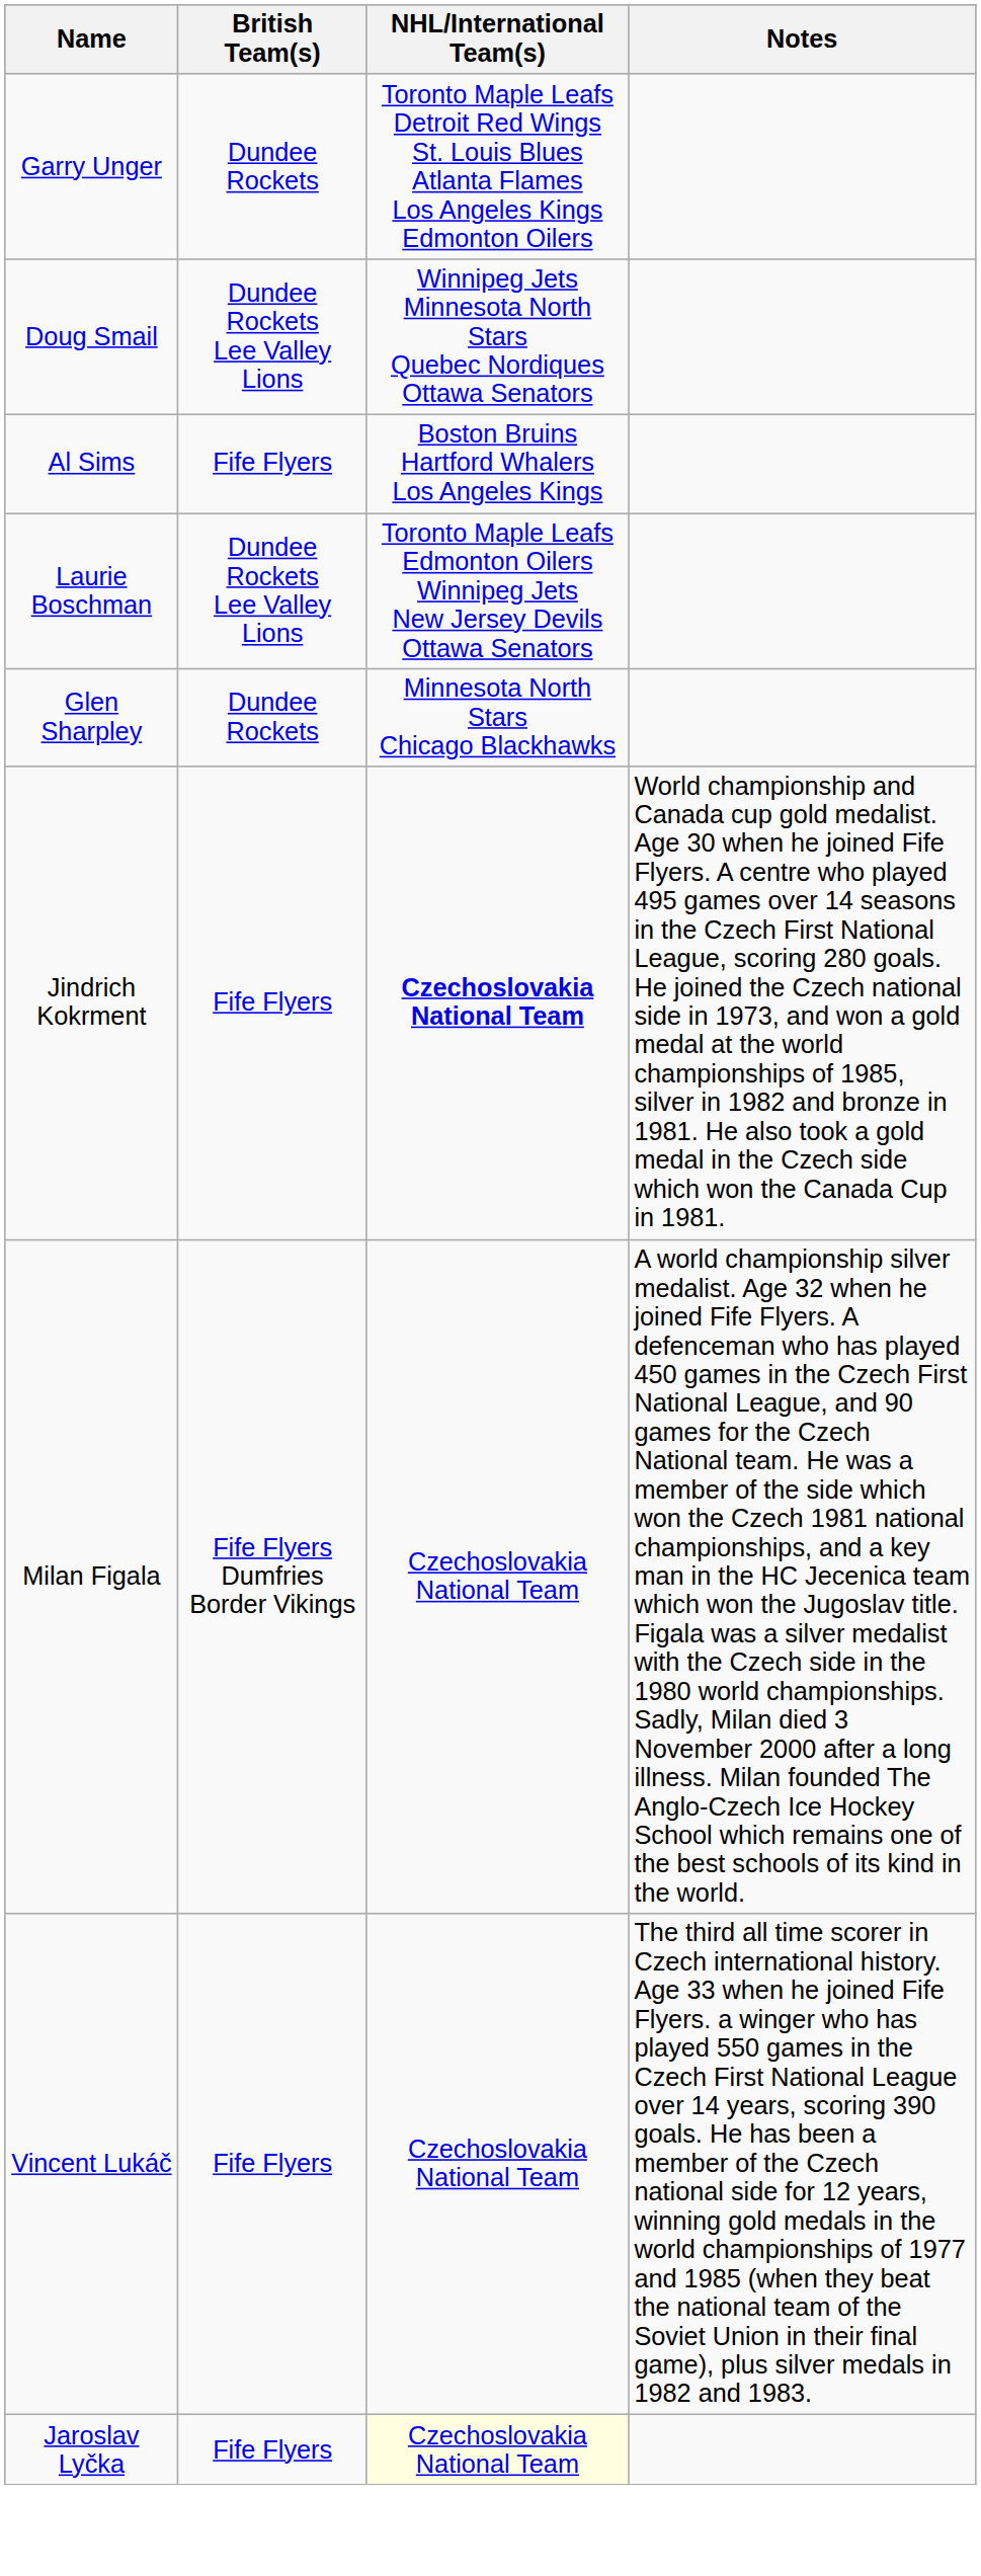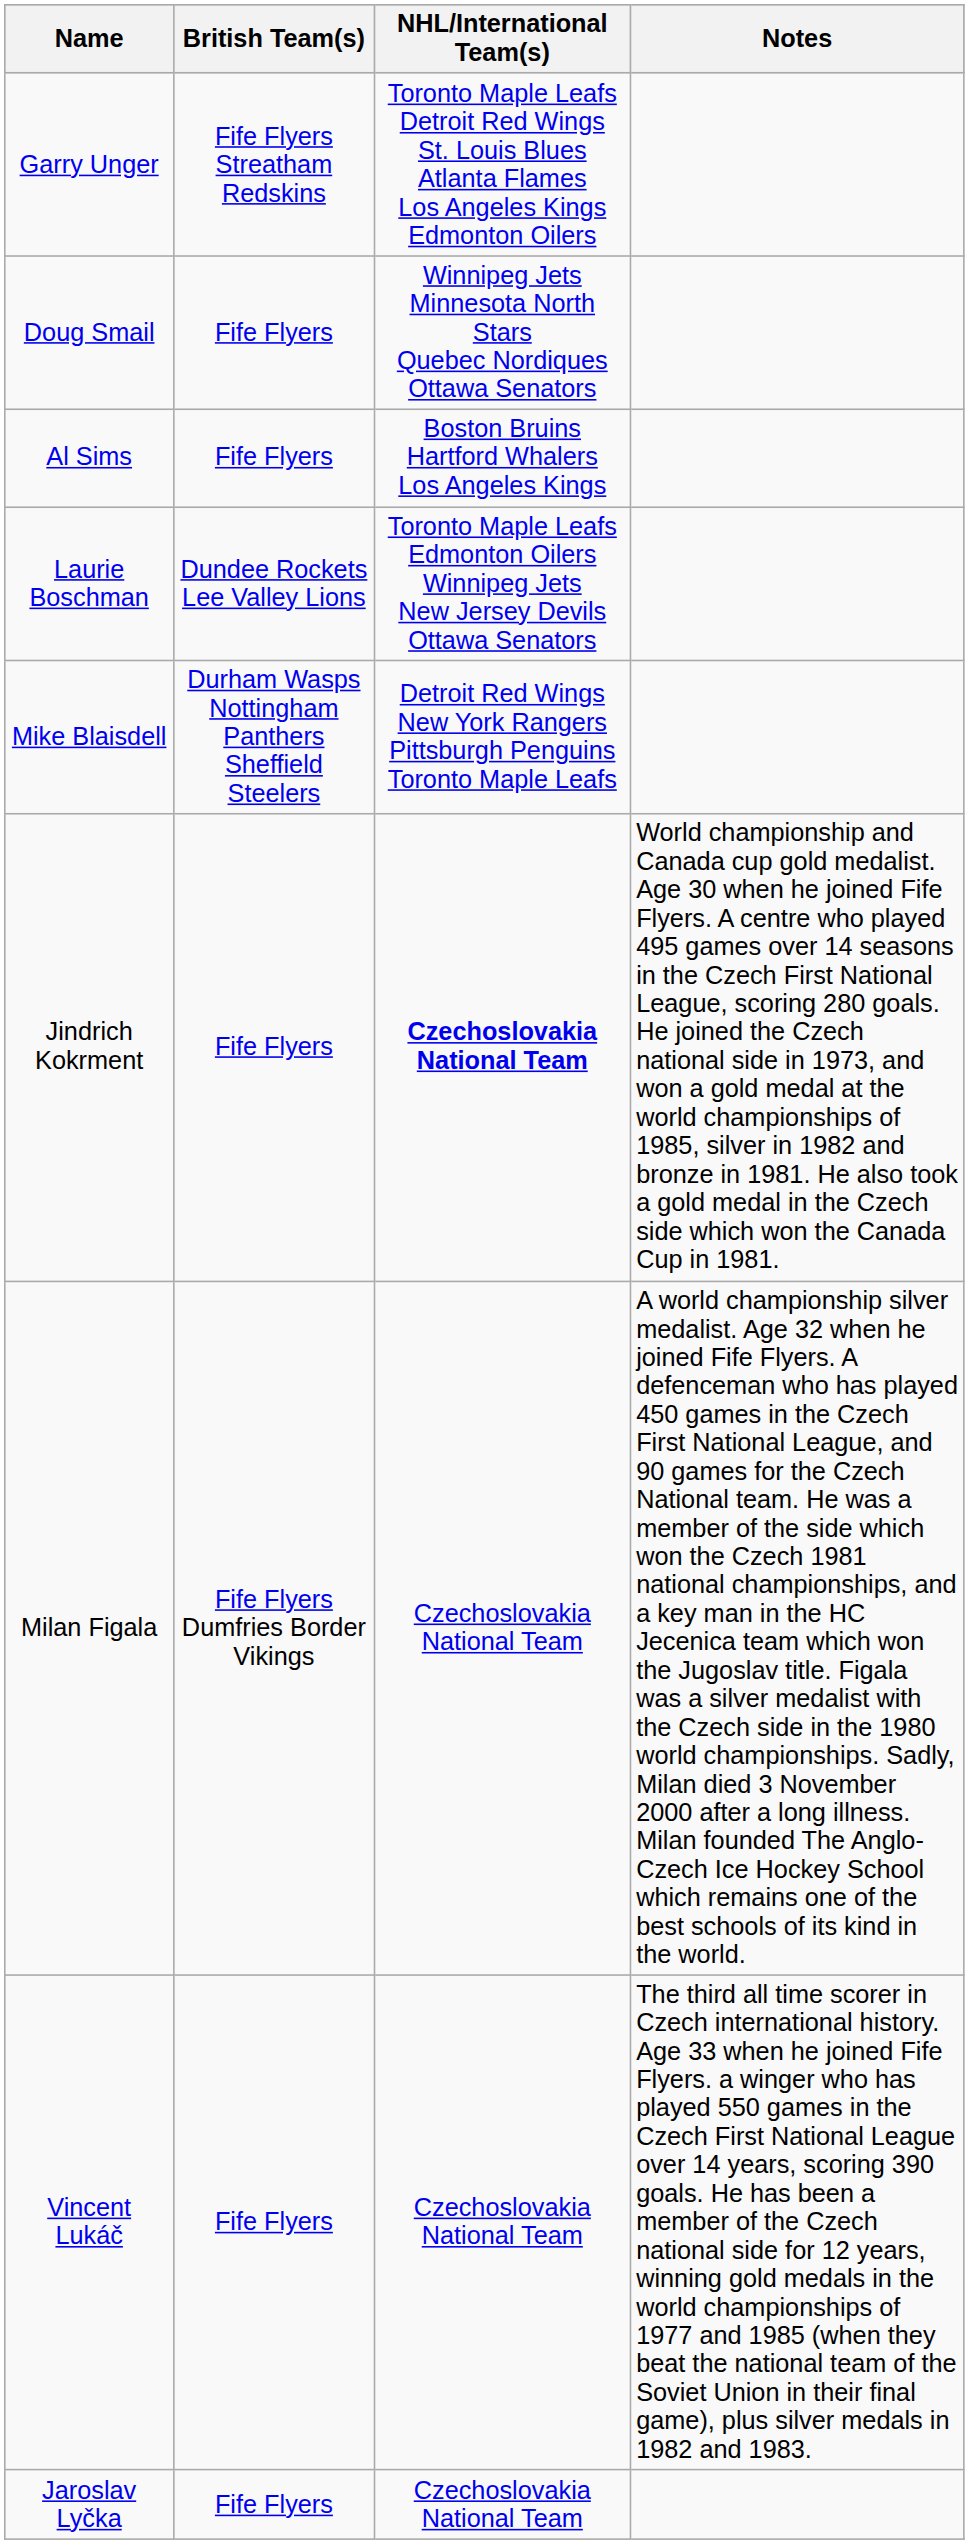 <table class="wikitable">
 <tr bgcolor="#CCCCCC">
 <th width="150" rowspan="1">Name</th>
 <th width="200" rowspan="1">British Team(s)</th>
 <th width="200" rowspan="1">NHL/International Team(s)</th>
 <th width="400" rowspan="1">Notes</th>
 </tr>
 <tr>
 <td align="center"><a href='#'>Garry Unger</a></td>
-<td align="center"><a href='#'>Dundee Rockets</a></td>
+<td align="center"><a href='#'>Fife Flyers</a><br><a href='#'>Streatham Redskins</a></td>
 <td align="center"><a href='#'>Toronto Maple Leafs</a><br><a href='#'>Detroit Red Wings</a><br><a href='#'>St. Louis Blues</a><br><a href='#'>Atlanta Flames</a><br><a href='#'>Los Angeles Kings</a><br><a href='#'>Edmonton Oilers</a></td>
 <td align="left"></td>
 </tr>
 <tr>
 <td align="center"><a href='#'>Doug Smail</a></td>
-<td align="center"><a href='#'>Dundee Rockets</a><br><a href='#'>Lee Valley Lions</a></td>
+<td align="center"><a href='#'>Fife Flyers</a></td>
 <td align="center"><a href='#'>Winnipeg Jets</a><br><a href='#'>Minnesota North Stars</a><br><a href='#'>Quebec Nordiques</a><br><a href='#'>Ottawa Senators</a></td>
 <td align="left"></td>
 </tr>
 <tr>
 <td align="center"><a href='#'>Al Sims</a></td>
 <td align="center"><a href='#'>Fife Flyers</a></td>
 <td align="center"><a href='#'>Boston Bruins</a><br><a href='#'>Hartford Whalers</a><br><a href='#'>Los Angeles Kings</a></td>
 <td align="left"></td>
 </tr>
 <tr>
 <td align="center"><a href='#'>Laurie Boschman</a></td>
 <td align="center"><a href='#'>Dundee Rockets</a><br><a href='#'>Lee Valley Lions</a></td>
 <td align="center"><a href='#'>Toronto Maple Leafs</a><br><a href='#'>Edmonton Oilers</a><br><a href='#'>Winnipeg Jets</a><br><a href='#'>New Jersey Devils</a><br><a href='#'>Ottawa Senators</a></td>
 <td align="left"></td>
 </tr>
 <tr>
-<td align="center"><a href='#'>Glen Sharpley</a></td>
-<td align="center"><a href='#'>Dundee Rockets</a></td>
-<td align="center"><a href='#'>Minnesota North Stars</a><br><a href='#'>Chicago Blackhawks</a></td>
+<td align="center"><a href='#'>Mike Blaisdell</a></td>
+<td align="center"><a href='#'>Durham Wasps</a><br><a href='#'>Nottingham Panthers</a><br><a href='#'>Sheffield Steelers</a></td>
+<td align="center"><a href='#'>Detroit Red Wings</a><br><a href='#'>New York Rangers</a><br><a href='#'>Pittsburgh Penguins</a><br><a href='#'>Toronto Maple Leafs</a></td>
 <td align="left"></td>
 </tr>
 <tr>
 <td align="center">Jindrich Kokrment </td>
 <td align="center"><a href='#'>Fife Flyers</a></td>
 <td align="center"><strong><a href='#'>Czechoslovakia National Team</a></strong></td>
 <td align="left">World championship and Canada cup gold medalist. Age 30 when he joined Fife Flyers. A centre who played 495 games over 14 seasons in the Czech First National League, scoring 280 goals. He joined the Czech national side in 1973, and won a gold medal at the world championships of 1985, silver in 1982 and bronze in 1981. He also took a gold medal in the Czech side which won the Canada Cup in 1981.</td>
 </tr>
 <tr>
 <td align="center">Milan Figala </td>
 <td align="center"><a href='#'>Fife Flyers</a><br>Dumfries Border Vikings</td>
 <td align="center"><a href='#'>Czechoslovakia National Team</a></td>
 <td align="left">A world championship silver medalist. Age 32 when he joined Fife Flyers. A defenceman who has played 450 games in the Czech First National League, and 90 games for the Czech National team. He was a member of the side which won the Czech 1981 national championships, and a key man in the HC Jecenica team which won the Jugoslav title. Figala was a silver medalist with the Czech side in the 1980 world championships.  Sadly, Milan died 3 November 2000 after a long illness.  Milan founded The Anglo-Czech Ice Hockey School which remains one of the best schools of its kind in the world.</td>
 </tr>
 <tr>
 <td align="center"><a href='#'>Vincent Lukáč</a></td>
 <td align="center"><a href='#'>Fife Flyers</a></td>
 <td align="center"><a href='#'>Czechoslovakia National Team</a></td>
 <td align="left">The third all time scorer in Czech international history. Age 33 when he joined Fife Flyers. a winger who has played 550 games in the Czech First National League over 14 years, scoring 390 goals. He has been a member of the Czech national side for 12 years, winning gold medals in the world championships of 1977 and 1985 (when they beat the national team of the Soviet Union in their final game), plus silver medals in 1982 and 1983.</td>
 </tr>
 <tr>
 <td align="center"><a href='#'>Jaroslav Lyčka</a></td>
 <td align="center"><a href='#'>Fife Flyers</a></td>
-<td align="center" style="background: lightyellow;"><a href='#'>Czechoslovakia National Team</a></td>
+<td align="center"><a href='#'>Czechoslovakia National Team</a></td>
 <td align="left"></td>
 </tr>
 </table>
